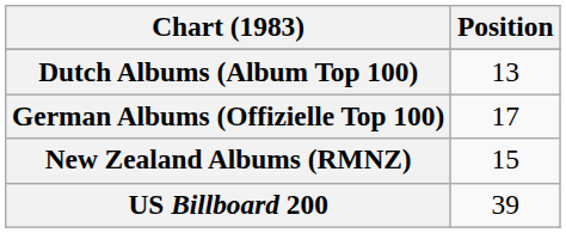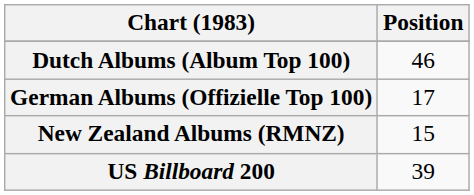 <table class="wikitable sortable plainrowheaders" style="text-align:center">
 <tr>
 <th scope="col">Chart (1983)</th>
 <th scope="col">Position</th>
 </tr>
 <tr>
 </tr>
 <tr>
 <th scope="row">Dutch Albums (Album Top 100)</th>
-<td>13</td>
+<td>46</td>
 </tr>
 <tr>
 <th scope="row">German Albums (Offizielle Top 100)</th>
 <td>17</td>
 </tr>
 <tr>
 <th scope="row">New Zealand Albums (RMNZ)</th>
 <td>15</td>
 </tr>
 <tr>
 <th scope="row">US <em>Billboard</em> 200</th>
 <td>39</td>
 </tr>
 </table>
